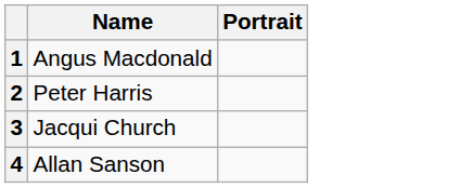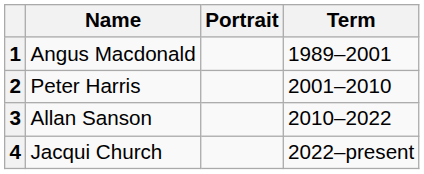 <table class="wikitable">
 <tr>
 <th></th>
 <th>Name</th>
 <th>Portrait</th>
+<th>Term</th>
 </tr>
 <tr>
 <th>1</th>
 <td>Angus Macdonald</td>
 <td></td>
+<td>1989–2001</td>
 </tr>
 <tr>
 <th>2</th>
 <td>Peter Harris</td>
 <td></td>
+<td>2001–2010</td>
 </tr>
 <tr>
 <th>3</th>
-<td>Jacqui Church</td>
+<td>Allan Sanson</td>
 <td></td>
+<td>2010–2022</td>
 </tr>
 <tr>
 <th>4</th>
-<td>Allan Sanson</td>
+<td>Jacqui Church</td>
 <td></td>
+<td>2022–present</td>
 </tr>
 </table>
